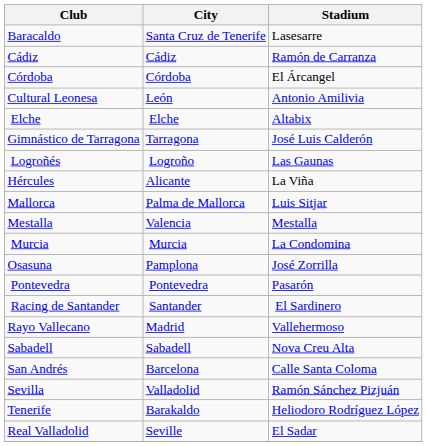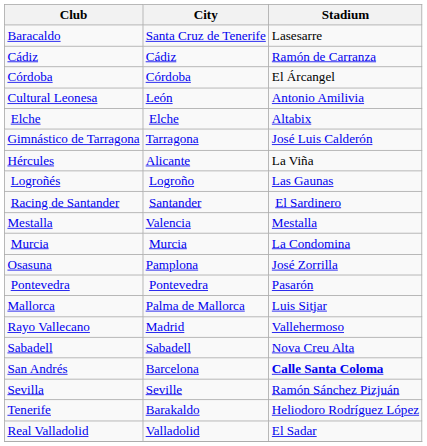 <table class="wikitable sortable" style="text-align: left;">
 <tr>
 <th>Club</th>
 <th>City</th>
 <th>Stadium</th>
 </tr>
 <tr>
 <td><a href='#'>Baracaldo</a></td>
 <td><a href='#'>Santa Cruz de Tenerife</a></td>
 <td>Lasesarre</td>
 </tr>
 <tr>
 <td><a href='#'>Cádiz</a></td>
 <td><a href='#'>Cádiz</a></td>
 <td><a href='#'>Ramón de Carranza</a></td>
 </tr>
 <tr>
 <td><a href='#'>Córdoba</a></td>
 <td><a href='#'>Córdoba</a></td>
 <td>El Árcangel</td>
 </tr>
 <tr>
 <td><a href='#'>Cultural Leonesa</a></td>
 <td><a href='#'>León</a></td>
 <td><a href='#'>Antonio Amilivia</a></td>
 </tr>
 <tr>
 <td> <a href='#'>Elche</a></td>
 <td> <a href='#'>Elche</a></td>
 <td><a href='#'>Altabix</a></td>
 </tr>
 <tr>
 <td><a href='#'>Gimnástico de Tarragona</a></td>
 <td><a href='#'>Tarragona</a></td>
 <td><a href='#'>José Luis Calderón</a></td>
 </tr>
 <tr>
+<td><a href='#'>Hércules</a></td>
+<td><a href='#'>Alicante</a></td>
+<td>La Viña</td>
+</tr>
+<tr>
 <td> <a href='#'>Logroñés</a></td>
 <td> <a href='#'>Logroño</a></td>
 <td><a href='#'>Las Gaunas</a></td>
 </tr>
 <tr>
-<td><a href='#'>Hércules</a></td>
-<td><a href='#'>Alicante</a></td>
-<td>La Viña</td>
-</tr>
-<tr>
-<td><a href='#'>Mallorca</a></td>
-<td><a href='#'>Palma de Mallorca</a></td>
-<td><a href='#'>Luis Sitjar</a></td>
+<td> <a href='#'>Racing de Santander</a></td>
+<td> <a href='#'>Santander</a></td>
+<td> <a href='#'>El Sardinero</a></td>
 </tr>
 <tr>
 <td><a href='#'>Mestalla</a></td>
 <td><a href='#'>Valencia</a></td>
 <td><a href='#'>Mestalla</a></td>
 </tr>
 <tr>
 <td> <a href='#'>Murcia</a></td>
 <td> <a href='#'>Murcia</a></td>
 <td><a href='#'>La Condomina</a></td>
 </tr>
 <tr>
 <td><a href='#'>Osasuna</a></td>
 <td><a href='#'>Pamplona</a></td>
 <td><a href='#'>José Zorrilla</a></td>
 </tr>
 <tr>
 <td> <a href='#'>Pontevedra</a></td>
 <td> <a href='#'>Pontevedra</a></td>
 <td><a href='#'>Pasarón</a></td>
 </tr>
 <tr>
-<td> <a href='#'>Racing de Santander</a></td>
-<td> <a href='#'>Santander</a></td>
-<td> <a href='#'>El Sardinero</a></td>
+<td><a href='#'>Mallorca</a></td>
+<td><a href='#'>Palma de Mallorca</a></td>
+<td><a href='#'>Luis Sitjar</a></td>
 </tr>
 <tr>
 <td><a href='#'>Rayo Vallecano</a></td>
 <td><a href='#'>Madrid</a></td>
 <td><a href='#'>Vallehermoso</a></td>
 </tr>
 <tr>
 <td><a href='#'>Sabadell</a></td>
 <td><a href='#'>Sabadell</a></td>
 <td><a href='#'>Nova Creu Alta</a></td>
 </tr>
 <tr>
 <td><a href='#'>San Andrés</a></td>
 <td><a href='#'>Barcelona</a></td>
-<td><a href='#'>Calle Santa Coloma</a></td>
+<td><strong><a href='#'>Calle Santa Coloma</a></strong></td>
 </tr>
 <tr>
 <td><a href='#'>Sevilla</a></td>
-<td><a href='#'>Valladolid</a></td>
+<td><a href='#'>Seville</a></td>
 <td><a href='#'>Ramón Sánchez Pizjuán</a></td>
 </tr>
 <tr>
 <td><a href='#'>Tenerife</a></td>
 <td><a href='#'>Barakaldo</a></td>
 <td><a href='#'>Heliodoro Rodríguez López</a></td>
 </tr>
 <tr>
 <td><a href='#'>Real Valladolid</a></td>
-<td><a href='#'>Seville</a></td>
+<td><a href='#'>Valladolid</a></td>
 <td><a href='#'>El Sadar</a></td>
 </tr>
 <tr>
 </tr>
 </table>
